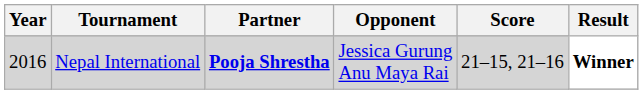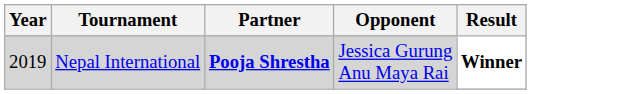 <table class="sortable wikitable" style="font-size: 90%;">
 <tr>
 <th>Year</th>
 <th>Tournament</th>
 <th>Partner</th>
 <th>Opponent</th>
-<th>Score</th>
 <th>Result</th>
 </tr>
 <tr style="background:#D5D5D5">
-<td align="center">2016</td>
+<td align="center">2019</td>
 <td align="left"><a href='#'>Nepal International</a></td>
 <td align="left"><strong> <a href='#'>Pooja Shrestha</a></strong></td>
 <td align="left"> <a href='#'>Jessica Gurung</a> <br>  <a href='#'>Anu Maya Rai</a></td>
-<td align="left">21–15, 21–16</td>
 <td style="text-align:left; background:white"> <strong>Winner</strong></td>
 </tr>
 </table>
